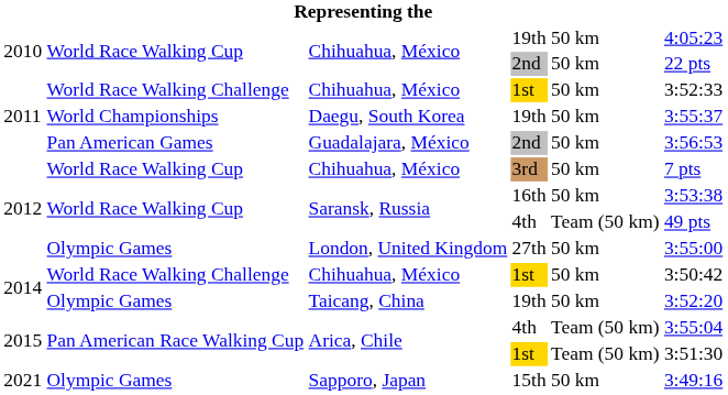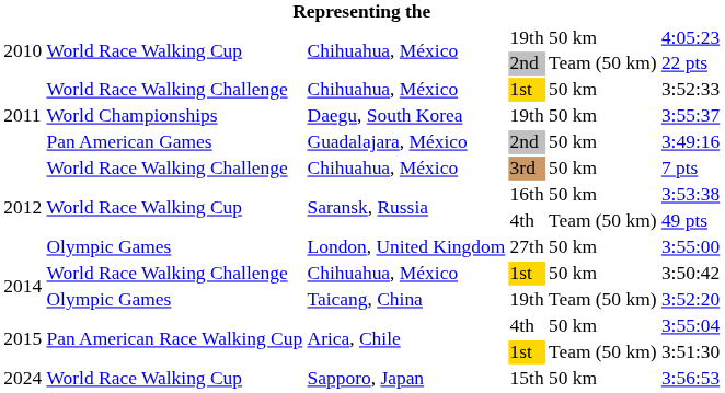 <table>
 <tr>
 <th colspan="6">Representing the </th>
 </tr>
 <tr>
 <td rowspan=2>2010</td>
 <td rowspan=2><a href='#'>World Race Walking Cup</a></td>
 <td rowspan=2><a href='#'>Chihuahua</a>, <a href='#'>México</a></td>
 <td>19th</td>
 <td>50 km</td>
 <td><a href='#'>4:05:23</a></td>
 </tr>
 <tr>
 <td bgcolor=silver>2nd</td>
-<td>50 km</td>
+<td>Team (50 km)</td>
 <td><a href='#'>22 pts</a></td>
 </tr>
 <tr>
 <td rowspan=3>2011</td>
 <td><a href='#'>World Race Walking Challenge</a></td>
 <td><a href='#'>Chihuahua</a>, <a href='#'>México</a></td>
 <td bgcolor=gold>1st</td>
 <td>50 km</td>
 <td>3:52:33</td>
 </tr>
 <tr>
 <td><a href='#'>World Championships</a></td>
 <td><a href='#'>Daegu</a>, <a href='#'>South Korea</a></td>
 <td>19th</td>
 <td>50 km</td>
 <td><a href='#'>3:55:37</a></td>
 </tr>
 <tr>
 <td><a href='#'>Pan American Games</a></td>
 <td><a href='#'>Guadalajara</a>, <a href='#'>México</a></td>
 <td bgcolor=silver>2nd</td>
 <td>50 km</td>
-<td><a href='#'>3:56:53</a></td>
+<td><a href='#'>3:49:16</a></td>
 </tr>
 <tr>
 <td rowspan=4>2012</td>
-<td><a href='#'>World Race Walking Cup</a></td>
+<td><a href='#'>World Race Walking Challenge</a></td>
 <td><a href='#'>Chihuahua</a>, <a href='#'>México</a></td>
 <td bgcolor="cc9966">3rd</td>
 <td>50 km</td>
 <td><a href='#'>7 pts</a></td>
 </tr>
 <tr>
 <td rowspan=2><a href='#'>World Race Walking Cup</a></td>
 <td rowspan=2><a href='#'>Saransk</a>, <a href='#'>Russia</a></td>
 <td>16th</td>
 <td>50 km</td>
 <td><a href='#'>3:53:38</a></td>
 </tr>
 <tr>
 <td>4th</td>
 <td>Team (50 km)</td>
 <td><a href='#'>49 pts</a></td>
 </tr>
 <tr>
 <td><a href='#'>Olympic Games</a></td>
 <td><a href='#'>London</a>, <a href='#'>United Kingdom</a></td>
 <td>27th</td>
 <td>50 km</td>
 <td><a href='#'>3:55:00</a></td>
 </tr>
 <tr>
 <td rowspan=2>2014</td>
 <td><a href='#'>World Race Walking Challenge</a></td>
 <td><a href='#'>Chihuahua</a>, <a href='#'>México</a></td>
 <td bgcolor=gold>1st</td>
 <td>50 km</td>
 <td>3:50:42</td>
 </tr>
 <tr>
 <td><a href='#'>Olympic Games</a></td>
 <td><a href='#'>Taicang</a>, <a href='#'>China</a></td>
 <td>19th</td>
-<td>50 km</td>
+<td>Team (50 km)</td>
 <td><a href='#'>3:52:20</a></td>
 </tr>
 <tr>
 <td rowspan=2>2015</td>
 <td rowspan=2><a href='#'>Pan American Race Walking Cup</a></td>
 <td rowspan=2><a href='#'>Arica</a>, <a href='#'>Chile</a></td>
 <td>4th</td>
-<td>Team (50 km)</td>
+<td>50 km</td>
 <td><a href='#'>3:55:04</a></td>
 </tr>
 <tr>
 <td bgcolor=gold>1st</td>
 <td>Team (50 km)</td>
 <td>3:51:30</td>
 </tr>
 <tr>
-<td>2021</td>
-<td><a href='#'>Olympic Games</a></td>
+<td>2024</td>
+<td><a href='#'>World Race Walking Cup</a></td>
 <td><a href='#'>Sapporo</a>, <a href='#'>Japan</a></td>
 <td>15th</td>
 <td>50 km</td>
-<td><a href='#'>3:49:16</a></td>
+<td><a href='#'>3:56:53</a></td>
 </tr>
 </table>
